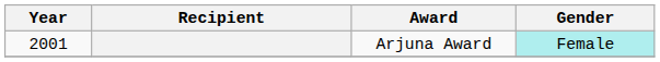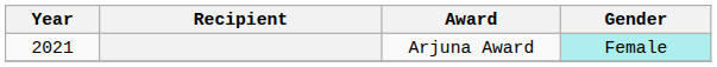 <table class="wikitable" style="text-align:center;">
 <tr>
 <th scope="col" style="width:10%">Year</th>
 <th scope="col" style="width:30%">Recipient</th>
 <th scope="col" style="width:19%">Award</th>
 <th scope="col" style="width:16%">Gender</th>
 </tr>
 <tr>
-<td style="text-align:center;">2001</td>
+<td style="text-align:center;">2021</td>
 <th scope="row"></th>
 <td>Arjuna Award</td>
 <td style="background: paleturquoise;">Female</td>
 </tr>
 <tr>
 </tr>
 </table>
